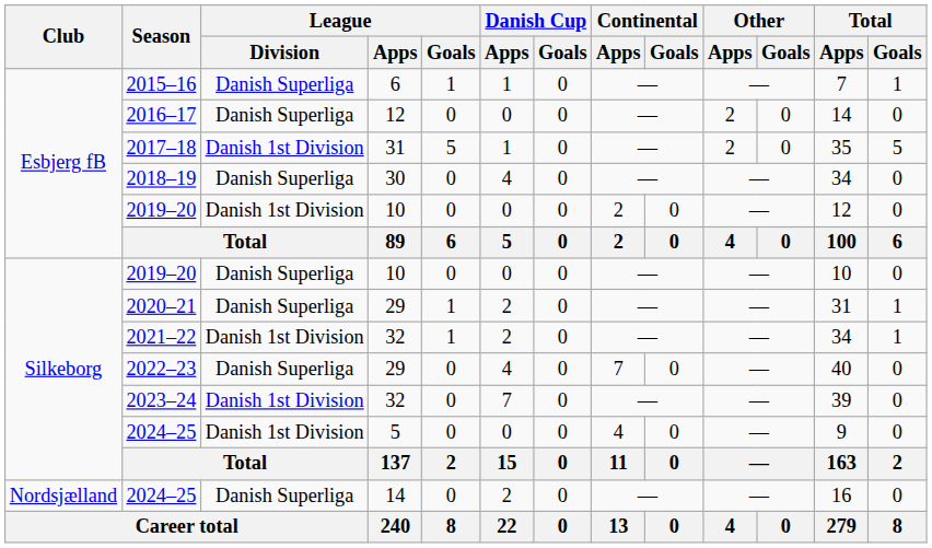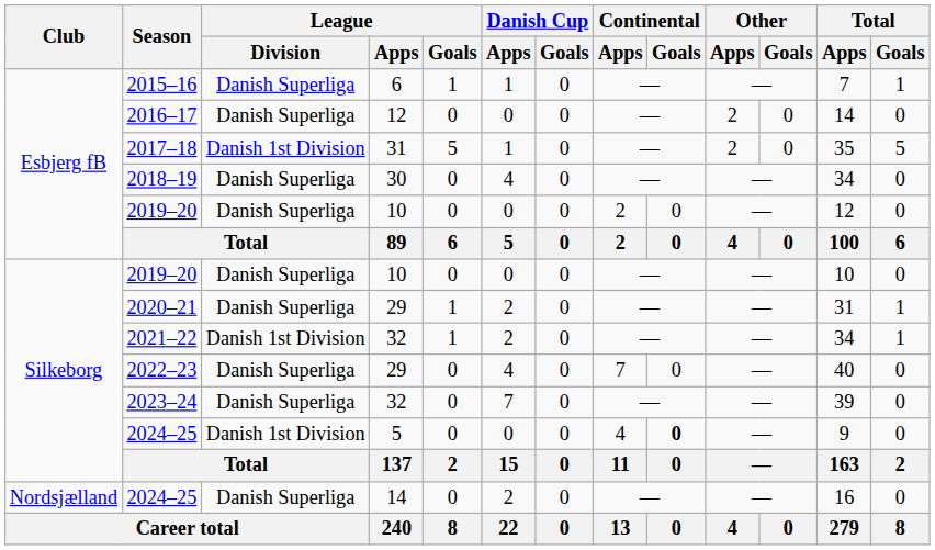 <table class="wikitable" style="text-align:center">
 <tr>
 <th rowspan="2">Club</th>
 <th rowspan="2">Season</th>
 <th colspan="3">League</th>
 <th colspan="2"><a href='#'>Danish Cup</a></th>
 <th colspan="2">Continental</th>
 <th colspan="2">Other</th>
 <th colspan="2">Total</th>
 </tr>
 <tr>
 <th>Division</th>
 <th>Apps</th>
 <th>Goals</th>
 <th>Apps</th>
 <th>Goals</th>
 <th>Apps</th>
 <th>Goals</th>
 <th>Apps</th>
 <th>Goals</th>
 <th>Apps</th>
 <th>Goals</th>
 </tr>
 <tr>
 <td rowspan="6"><a href='#'>Esbjerg fB</a></td>
 <td><a href='#'>2015–16</a></td>
 <td><a href='#'>Danish Superliga</a></td>
 <td>6</td>
 <td>1</td>
 <td>1</td>
 <td>0</td>
 <td colspan="2">—</td>
 <td colspan="2">—</td>
 <td>7</td>
 <td>1</td>
 </tr>
 <tr>
 <td><a href='#'>2016–17</a></td>
 <td>Danish Superliga</td>
 <td>12</td>
 <td>0</td>
 <td>0</td>
 <td>0</td>
 <td colspan="2">—</td>
 <td>2</td>
 <td>0</td>
 <td>14</td>
 <td>0</td>
 </tr>
 <tr>
 <td><a href='#'>2017–18</a></td>
 <td><a href='#'>Danish 1st Division</a></td>
 <td>31</td>
 <td>5</td>
 <td>1</td>
 <td>0</td>
 <td colspan="2">—</td>
 <td>2</td>
 <td>0</td>
 <td>35</td>
 <td>5</td>
 </tr>
 <tr>
 <td><a href='#'>2018–19</a></td>
 <td>Danish Superliga</td>
 <td>30</td>
 <td>0</td>
 <td>4</td>
 <td>0</td>
 <td colspan="2">—</td>
 <td colspan="2">—</td>
 <td>34</td>
 <td>0</td>
 </tr>
 <tr>
 <td><a href='#'>2019–20</a></td>
-<td>Danish 1st Division</td>
+<td>Danish Superliga</td>
 <td>10</td>
 <td>0</td>
 <td>0</td>
 <td>0</td>
 <td>2</td>
 <td>0</td>
 <td colspan="2">—</td>
 <td>12</td>
 <td>0</td>
 </tr>
 <tr>
 <th colspan="2">Total</th>
 <th>89</th>
 <th>6</th>
 <th>5</th>
 <th>0</th>
 <th>2</th>
 <th>0</th>
 <th>4</th>
 <th>0</th>
 <th>100</th>
 <th>6</th>
 </tr>
 <tr>
 <td rowspan="7"><a href='#'>Silkeborg</a></td>
 <td><a href='#'>2019–20</a></td>
 <td>Danish Superliga</td>
 <td>10</td>
 <td>0</td>
 <td>0</td>
 <td>0</td>
 <td colspan="2">—</td>
 <td colspan="2">—</td>
 <td>10</td>
 <td>0</td>
 </tr>
 <tr>
 <td><a href='#'>2020–21</a></td>
 <td>Danish Superliga</td>
 <td>29</td>
 <td>1</td>
 <td>2</td>
 <td>0</td>
 <td colspan="2">—</td>
 <td colspan="2">—</td>
 <td>31</td>
 <td>1</td>
 </tr>
 <tr>
 <td><a href='#'>2021–22</a></td>
 <td>Danish 1st Division</td>
 <td>32</td>
 <td>1</td>
 <td>2</td>
 <td>0</td>
 <td colspan="2">—</td>
 <td colspan="2">—</td>
 <td>34</td>
 <td>1</td>
 </tr>
 <tr>
 <td><a href='#'>2022–23</a></td>
 <td>Danish Superliga</td>
 <td>29</td>
 <td>0</td>
 <td>4</td>
 <td>0</td>
 <td>7</td>
 <td>0</td>
 <td colspan="2">—</td>
 <td>40</td>
 <td>0</td>
 </tr>
 <tr>
 <td><a href='#'>2023–24</a></td>
-<td><a href='#'>Danish 1st Division</a></td>
+<td>Danish Superliga</td>
 <td>32</td>
 <td>0</td>
 <td>7</td>
 <td>0</td>
 <td colspan="2">—</td>
 <td colspan="2">—</td>
 <td>39</td>
 <td>0</td>
 </tr>
 <tr>
 <td><a href='#'>2024–25</a></td>
 <td>Danish 1st Division</td>
 <td>5</td>
 <td>0</td>
 <td>0</td>
 <td>0</td>
 <td>4</td>
-<td>0</td>
+<td><strong>0</strong></td>
 <td colspan="2">—</td>
 <td>9</td>
 <td>0</td>
 </tr>
 <tr>
 <th colspan="2">Total</th>
 <th>137</th>
 <th>2</th>
 <th>15</th>
 <th>0</th>
 <th>11</th>
 <th>0</th>
 <th colspan="2">—</th>
 <th>163</th>
 <th>2</th>
 </tr>
 <tr>
 <td><a href='#'>Nordsjælland</a></td>
 <td><a href='#'>2024–25</a></td>
 <td>Danish Superliga</td>
 <td>14</td>
 <td>0</td>
 <td>2</td>
 <td>0</td>
 <td colspan="2">—</td>
 <td colspan="2">—</td>
 <td>16</td>
 <td>0</td>
 </tr>
 <tr>
 <th colspan="3">Career total</th>
 <th>240</th>
 <th>8</th>
 <th>22</th>
 <th>0</th>
 <th>13</th>
 <th>0</th>
 <th>4</th>
 <th>0</th>
 <th>279</th>
 <th>8</th>
 </tr>
 </table>
